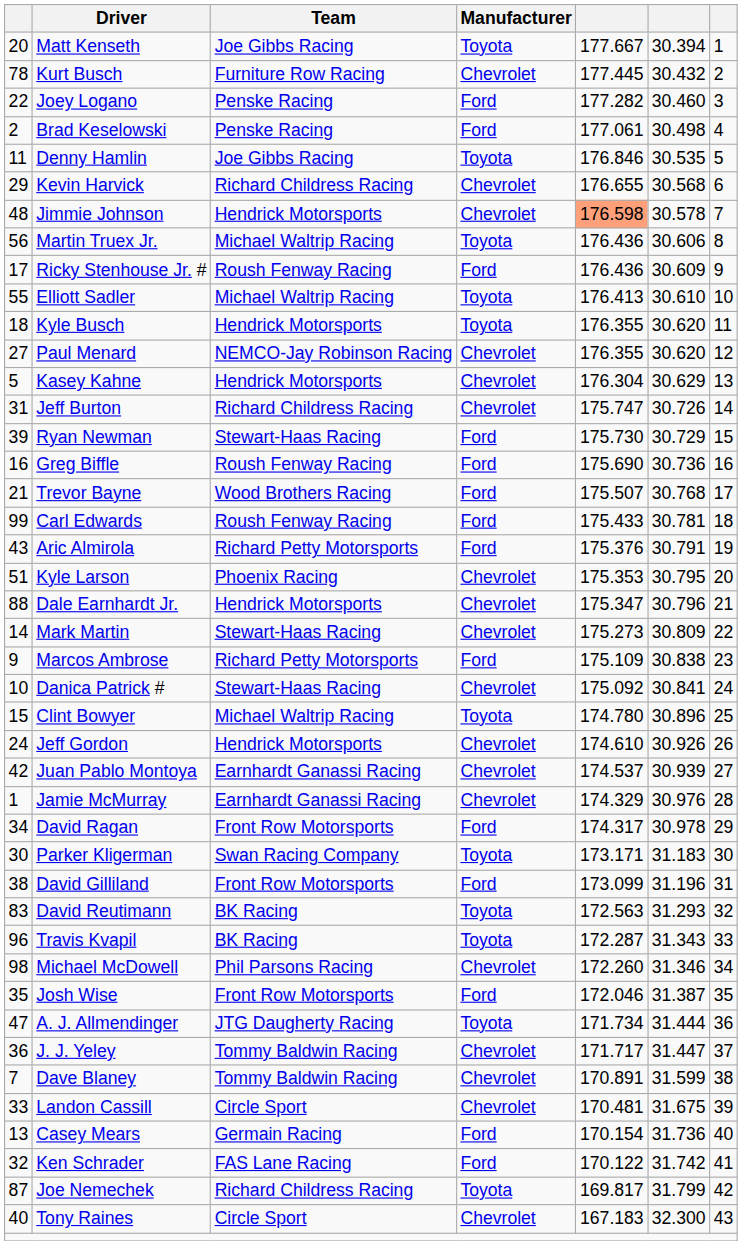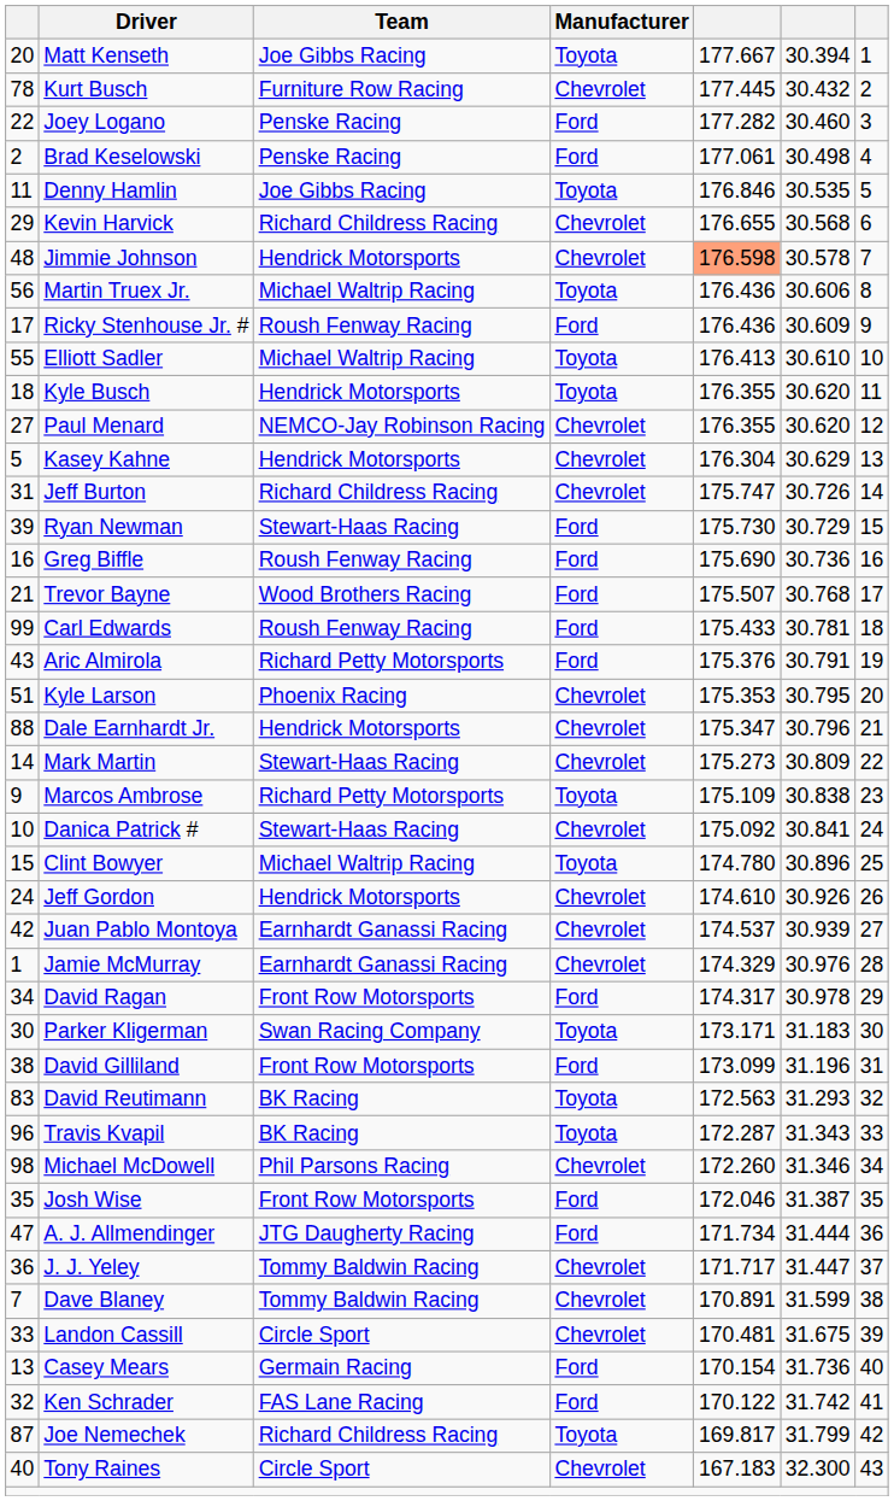 <table class="wikitable">
 <tr>
 <th scope="col"></th>
 <th scope="col">Driver</th>
 <th scope="col">Team</th>
 <th scope="col">Manufacturer</th>
 <th scope="col"></th>
 <th scope="col"></th>
 <th scope="col"></th>
 </tr>
 <tr>
 <td scope="row">20</td>
 <td><a href='#'>Matt Kenseth</a></td>
 <td><a href='#'>Joe Gibbs Racing</a></td>
 <td><a href='#'>Toyota</a></td>
 <td>177.667</td>
 <td>30.394</td>
 <td>1</td>
 </tr>
 <tr>
 <td scope="row">78</td>
 <td><a href='#'>Kurt Busch</a></td>
 <td><a href='#'>Furniture Row Racing</a></td>
 <td><a href='#'>Chevrolet</a></td>
 <td>177.445</td>
 <td>30.432</td>
 <td>2</td>
 </tr>
 <tr>
 <td scope="row">22</td>
 <td><a href='#'>Joey Logano</a></td>
 <td><a href='#'>Penske Racing</a></td>
 <td><a href='#'>Ford</a></td>
 <td>177.282</td>
 <td>30.460</td>
 <td>3</td>
 </tr>
 <tr>
 <td scope="row">2</td>
 <td><a href='#'>Brad Keselowski</a></td>
 <td><a href='#'>Penske Racing</a></td>
 <td><a href='#'>Ford</a></td>
 <td>177.061</td>
 <td>30.498</td>
 <td>4</td>
 </tr>
 <tr>
 <td scope="row">11</td>
 <td><a href='#'>Denny Hamlin</a></td>
 <td><a href='#'>Joe Gibbs Racing</a></td>
 <td><a href='#'>Toyota</a></td>
 <td>176.846</td>
 <td>30.535</td>
 <td>5</td>
 </tr>
 <tr>
 <td scope="row">29</td>
 <td><a href='#'>Kevin Harvick</a></td>
 <td><a href='#'>Richard Childress Racing</a></td>
 <td><a href='#'>Chevrolet</a></td>
 <td>176.655</td>
 <td>30.568</td>
 <td>6</td>
 </tr>
 <tr>
 <td scope="row">48</td>
 <td><a href='#'>Jimmie Johnson</a></td>
 <td><a href='#'>Hendrick Motorsports</a></td>
 <td><a href='#'>Chevrolet</a></td>
 <td style="background: lightsalmon;">176.598</td>
 <td>30.578</td>
 <td>7</td>
 </tr>
 <tr>
 <td scope="row">56</td>
 <td><a href='#'>Martin Truex Jr.</a></td>
 <td><a href='#'>Michael Waltrip Racing</a></td>
 <td><a href='#'>Toyota</a></td>
 <td>176.436</td>
 <td>30.606</td>
 <td>8</td>
 </tr>
 <tr>
 <td scope="row">17</td>
 <td><a href='#'>Ricky Stenhouse Jr.</a> #</td>
 <td><a href='#'>Roush Fenway Racing</a></td>
 <td><a href='#'>Ford</a></td>
 <td>176.436</td>
 <td>30.609</td>
 <td>9</td>
 </tr>
 <tr>
 <td scope="row">55</td>
 <td><a href='#'>Elliott Sadler</a></td>
 <td><a href='#'>Michael Waltrip Racing</a></td>
 <td><a href='#'>Toyota</a></td>
 <td>176.413</td>
 <td>30.610</td>
 <td>10</td>
 </tr>
 <tr>
 <td scope="row">18</td>
 <td><a href='#'>Kyle Busch</a></td>
 <td><a href='#'>Hendrick Motorsports</a></td>
 <td><a href='#'>Toyota</a></td>
 <td>176.355</td>
 <td>30.620</td>
 <td>11</td>
 </tr>
 <tr>
 <td scope="row">27</td>
 <td><a href='#'>Paul Menard</a></td>
 <td><a href='#'>NEMCO-Jay Robinson Racing</a></td>
 <td><a href='#'>Chevrolet</a></td>
 <td>176.355</td>
 <td>30.620</td>
 <td>12</td>
 </tr>
 <tr>
 <td scope="row">5</td>
 <td><a href='#'>Kasey Kahne</a></td>
 <td><a href='#'>Hendrick Motorsports</a></td>
 <td><a href='#'>Chevrolet</a></td>
 <td>176.304</td>
 <td>30.629</td>
 <td>13</td>
 </tr>
 <tr>
 <td scope="row">31</td>
 <td><a href='#'>Jeff Burton</a></td>
 <td><a href='#'>Richard Childress Racing</a></td>
 <td><a href='#'>Chevrolet</a></td>
 <td>175.747</td>
 <td>30.726</td>
 <td>14</td>
 </tr>
 <tr>
 <td scope="row">39</td>
 <td><a href='#'>Ryan Newman</a></td>
 <td><a href='#'>Stewart-Haas Racing</a></td>
 <td><a href='#'>Ford</a></td>
 <td>175.730</td>
 <td>30.729</td>
 <td>15</td>
 </tr>
 <tr>
 <td scope="row">16</td>
 <td><a href='#'>Greg Biffle</a></td>
 <td><a href='#'>Roush Fenway Racing</a></td>
 <td><a href='#'>Ford</a></td>
 <td>175.690</td>
 <td>30.736</td>
 <td>16</td>
 </tr>
 <tr>
 <td scope="row">21</td>
 <td><a href='#'>Trevor Bayne</a></td>
 <td><a href='#'>Wood Brothers Racing</a></td>
 <td><a href='#'>Ford</a></td>
 <td>175.507</td>
 <td>30.768</td>
 <td>17</td>
 </tr>
 <tr>
 <td scope="row">99</td>
 <td><a href='#'>Carl Edwards</a></td>
 <td><a href='#'>Roush Fenway Racing</a></td>
 <td><a href='#'>Ford</a></td>
 <td>175.433</td>
 <td>30.781</td>
 <td>18</td>
 </tr>
 <tr>
 <td scope="row">43</td>
 <td><a href='#'>Aric Almirola</a></td>
 <td><a href='#'>Richard Petty Motorsports</a></td>
 <td><a href='#'>Ford</a></td>
 <td>175.376</td>
 <td>30.791</td>
 <td>19</td>
 </tr>
 <tr>
 <td scope="row">51</td>
 <td><a href='#'>Kyle Larson</a></td>
 <td><a href='#'>Phoenix Racing</a></td>
 <td><a href='#'>Chevrolet</a></td>
 <td>175.353</td>
 <td>30.795</td>
 <td>20</td>
 </tr>
 <tr>
 <td scope="row">88</td>
 <td><a href='#'>Dale Earnhardt Jr.</a></td>
 <td><a href='#'>Hendrick Motorsports</a></td>
 <td><a href='#'>Chevrolet</a></td>
 <td>175.347</td>
 <td>30.796</td>
 <td>21</td>
 </tr>
 <tr>
 <td scope="row">14</td>
 <td><a href='#'>Mark Martin</a></td>
 <td><a href='#'>Stewart-Haas Racing</a></td>
 <td><a href='#'>Chevrolet</a></td>
 <td>175.273</td>
 <td>30.809</td>
 <td>22</td>
 </tr>
 <tr>
 <td scope="row">9</td>
 <td><a href='#'>Marcos Ambrose</a></td>
 <td><a href='#'>Richard Petty Motorsports</a></td>
-<td><a href='#'>Ford</a></td>
+<td><a href='#'>Toyota</a></td>
 <td>175.109</td>
 <td>30.838</td>
 <td>23</td>
 </tr>
 <tr>
 <td scope="row">10</td>
 <td><a href='#'>Danica Patrick</a> #</td>
 <td><a href='#'>Stewart-Haas Racing</a></td>
 <td><a href='#'>Chevrolet</a></td>
 <td>175.092</td>
 <td>30.841</td>
 <td>24</td>
 </tr>
 <tr>
 <td scope="row">15</td>
 <td><a href='#'>Clint Bowyer</a></td>
 <td><a href='#'>Michael Waltrip Racing</a></td>
 <td><a href='#'>Toyota</a></td>
 <td>174.780</td>
 <td>30.896</td>
 <td>25</td>
 </tr>
 <tr>
 <td scope="row">24</td>
 <td><a href='#'>Jeff Gordon</a></td>
 <td><a href='#'>Hendrick Motorsports</a></td>
 <td><a href='#'>Chevrolet</a></td>
 <td>174.610</td>
 <td>30.926</td>
 <td>26</td>
 </tr>
 <tr>
 <td scope="row">42</td>
 <td><a href='#'>Juan Pablo Montoya</a></td>
 <td><a href='#'>Earnhardt Ganassi Racing</a></td>
 <td><a href='#'>Chevrolet</a></td>
 <td>174.537</td>
 <td>30.939</td>
 <td>27</td>
 </tr>
 <tr>
 <td scope="row">1</td>
 <td><a href='#'>Jamie McMurray</a></td>
 <td><a href='#'>Earnhardt Ganassi Racing</a></td>
 <td><a href='#'>Chevrolet</a></td>
 <td>174.329</td>
 <td>30.976</td>
 <td>28</td>
 </tr>
 <tr>
 <td scope="row">34</td>
 <td><a href='#'>David Ragan</a></td>
 <td><a href='#'>Front Row Motorsports</a></td>
 <td><a href='#'>Ford</a></td>
 <td>174.317</td>
 <td>30.978</td>
 <td>29</td>
 </tr>
 <tr>
 <td scope="row">30</td>
 <td><a href='#'>Parker Kligerman</a></td>
 <td><a href='#'>Swan Racing Company</a></td>
 <td><a href='#'>Toyota</a></td>
 <td>173.171</td>
 <td>31.183</td>
 <td>30</td>
 </tr>
 <tr>
 <td scope="row">38</td>
 <td><a href='#'>David Gilliland</a></td>
 <td><a href='#'>Front Row Motorsports</a></td>
 <td><a href='#'>Ford</a></td>
 <td>173.099</td>
 <td>31.196</td>
 <td>31</td>
 </tr>
 <tr>
 <td scope="row">83</td>
 <td><a href='#'>David Reutimann</a></td>
 <td><a href='#'>BK Racing</a></td>
 <td><a href='#'>Toyota</a></td>
 <td>172.563</td>
 <td>31.293</td>
 <td>32</td>
 </tr>
 <tr>
 <td scope="row">96</td>
 <td><a href='#'>Travis Kvapil</a></td>
 <td><a href='#'>BK Racing</a></td>
 <td><a href='#'>Toyota</a></td>
 <td>172.287</td>
 <td>31.343</td>
 <td>33</td>
 </tr>
 <tr>
 <td scope="row">98</td>
 <td><a href='#'>Michael McDowell</a></td>
 <td><a href='#'>Phil Parsons Racing</a></td>
 <td><a href='#'>Chevrolet</a></td>
 <td>172.260</td>
 <td>31.346</td>
 <td>34</td>
 </tr>
 <tr>
 <td scope="row">35</td>
 <td><a href='#'>Josh Wise</a></td>
 <td><a href='#'>Front Row Motorsports</a></td>
 <td><a href='#'>Ford</a></td>
 <td>172.046</td>
 <td>31.387</td>
 <td>35</td>
 </tr>
 <tr>
 <td scope="row">47</td>
 <td><a href='#'>A. J. Allmendinger</a></td>
 <td><a href='#'>JTG Daugherty Racing</a></td>
-<td><a href='#'>Toyota</a></td>
+<td><a href='#'>Ford</a></td>
 <td>171.734</td>
 <td>31.444</td>
 <td>36</td>
 </tr>
 <tr>
 <td scope="row">36</td>
 <td><a href='#'>J. J. Yeley</a></td>
 <td><a href='#'>Tommy Baldwin Racing</a></td>
 <td><a href='#'>Chevrolet</a></td>
 <td>171.717</td>
 <td>31.447</td>
 <td>37</td>
 </tr>
 <tr>
 <td scope="row">7</td>
 <td><a href='#'>Dave Blaney</a></td>
 <td><a href='#'>Tommy Baldwin Racing</a></td>
 <td><a href='#'>Chevrolet</a></td>
 <td>170.891</td>
 <td>31.599</td>
 <td>38</td>
 </tr>
 <tr>
 <td scope="row">33</td>
 <td><a href='#'>Landon Cassill</a></td>
 <td><a href='#'>Circle Sport</a></td>
 <td><a href='#'>Chevrolet</a></td>
 <td>170.481</td>
 <td>31.675</td>
 <td>39</td>
 </tr>
 <tr>
 <td scope="row">13</td>
 <td><a href='#'>Casey Mears</a></td>
 <td><a href='#'>Germain Racing</a></td>
 <td><a href='#'>Ford</a></td>
 <td>170.154</td>
 <td>31.736</td>
 <td>40</td>
 </tr>
 <tr>
 <td scope="row">32</td>
 <td><a href='#'>Ken Schrader</a></td>
 <td><a href='#'>FAS Lane Racing</a></td>
 <td><a href='#'>Ford</a></td>
 <td>170.122</td>
 <td>31.742</td>
 <td>41</td>
 </tr>
 <tr>
 <td scope="row">87</td>
 <td><a href='#'>Joe Nemechek</a></td>
 <td><a href='#'>Richard Childress Racing</a></td>
 <td><a href='#'>Toyota</a></td>
 <td>169.817</td>
 <td>31.799</td>
 <td>42</td>
 </tr>
 <tr>
 <td scope="row">40</td>
 <td><a href='#'>Tony Raines</a></td>
 <td><a href='#'>Circle Sport</a></td>
 <td><a href='#'>Chevrolet</a></td>
 <td>167.183</td>
 <td>32.300</td>
 <td>43</td>
 </tr>
 <tr class="sortbottom">
 <td colspan="8"></td>
 </tr>
 </table>
